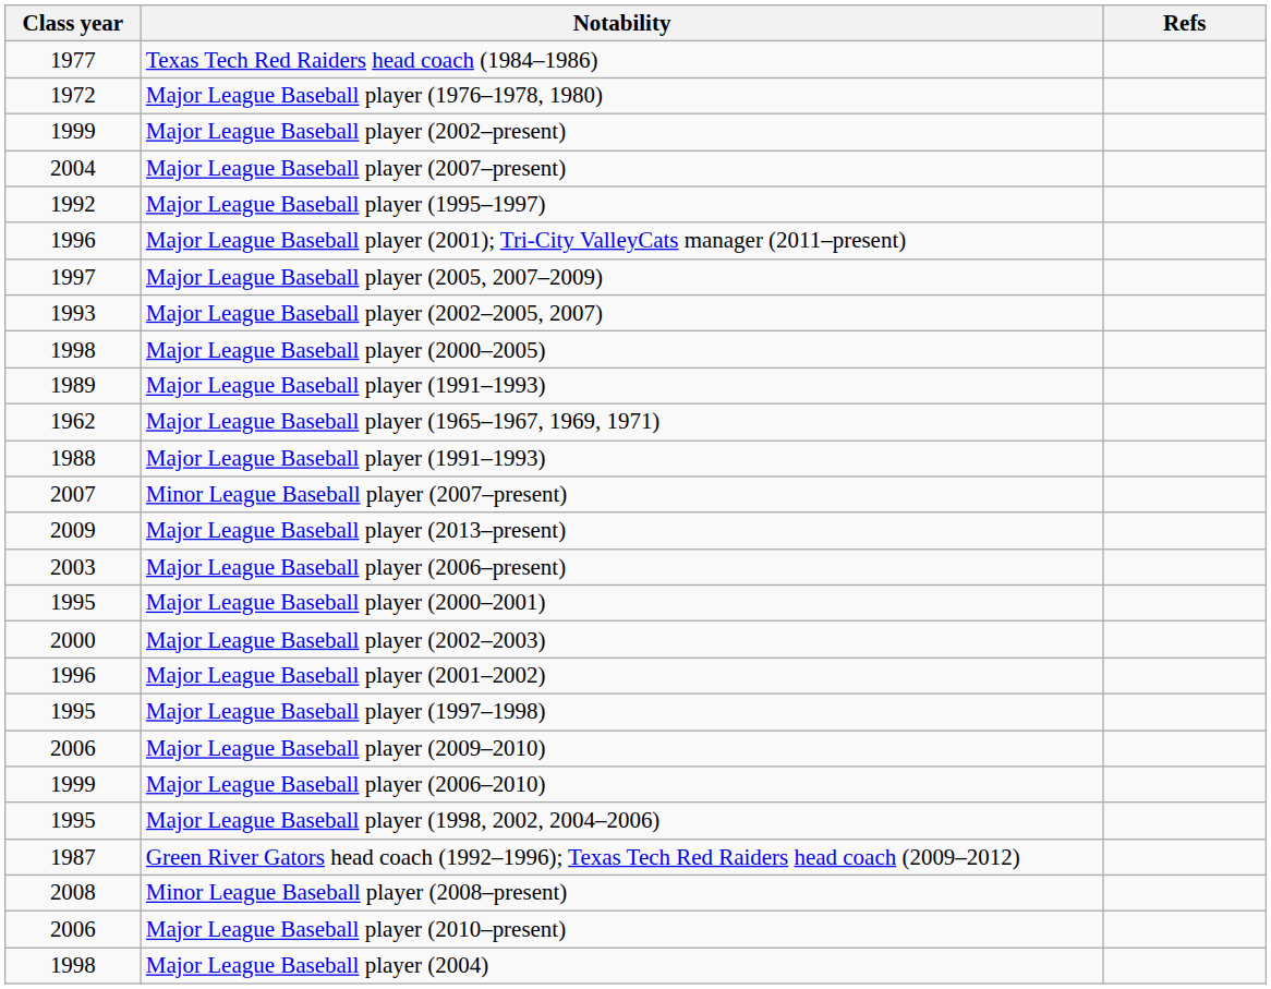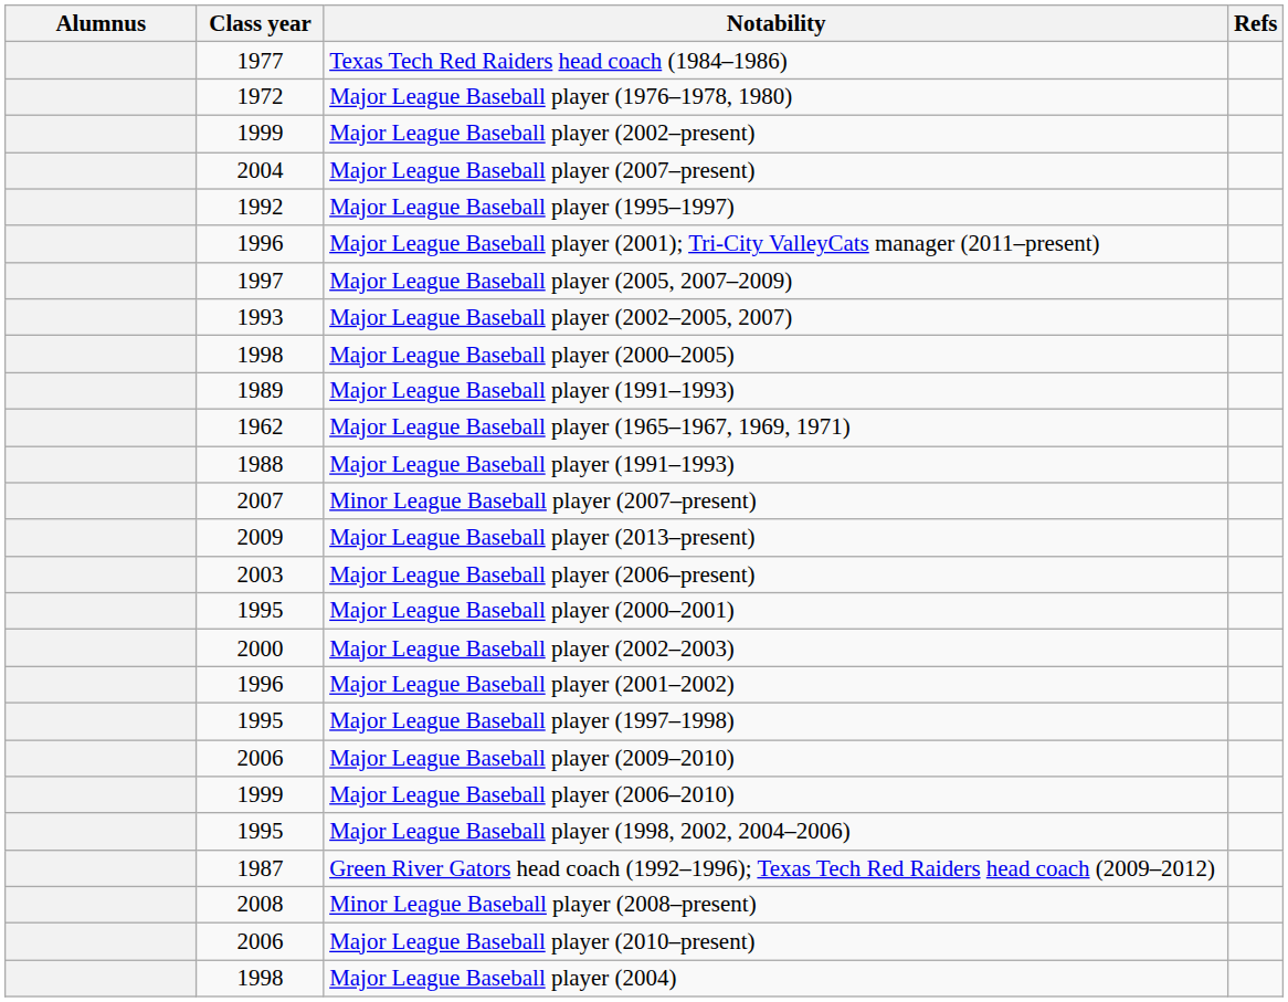 <table class="wikitable plainrowheaders sortable" width=100%>
 <tr valign="top">
+<th scope="col" width="15%">Alumnus</th>
 <th scope="col" width="10%">Class year</th>
 <th scope="col" width="71%" class="unsortable">Notability</th>
 <th scope="col" width="12%" class="unsortable">Refs</th>
 </tr>
 <tr valign="top">
+<th scope="row"></th>
 <td align="center">1977</td>
 <td><a href='#'>Texas Tech Red Raiders</a> <a href='#'>head coach</a> (1984–1986)</td>
 <td align="center"></td>
 </tr>
 <tr valign="top">
+<th scope="row"></th>
 <td align="center">1972</td>
 <td><a href='#'>Major League Baseball</a> player (1976–1978, 1980)</td>
 <td align="center"></td>
 </tr>
 <tr valign="top">
+<th scope="row"></th>
 <td align="center">1999</td>
 <td><a href='#'>Major League Baseball</a> player (2002–present)</td>
 <td align="center"></td>
 </tr>
 <tr valign="top">
+<th scope="row"></th>
 <td align="center">2004</td>
 <td><a href='#'>Major League Baseball</a> player (2007–present)</td>
 <td align="center"></td>
 </tr>
 <tr valign="top">
+<th scope="row"></th>
 <td align="center">1992</td>
 <td><a href='#'>Major League Baseball</a> player (1995–1997)</td>
 <td align="center"></td>
 </tr>
 <tr valign="top">
+<th scope="row"></th>
 <td align="center">1996</td>
 <td><a href='#'>Major League Baseball</a> player (2001); <a href='#'>Tri-City ValleyCats</a> manager (2011–present)</td>
 <td align="center"></td>
 </tr>
 <tr valign="top">
+<th scope="row"></th>
 <td align="center">1997</td>
 <td><a href='#'>Major League Baseball</a> player (2005, 2007–2009)</td>
 <td align="center"></td>
 </tr>
 <tr valign="top">
+<th scope="row"></th>
 <td align="center">1993</td>
 <td><a href='#'>Major League Baseball</a> player (2002–2005, 2007)</td>
 <td align="center"></td>
 </tr>
 <tr valign="top">
+<th scope="row"></th>
 <td align="center">1998</td>
 <td><a href='#'>Major League Baseball</a> player (2000–2005)</td>
 <td align="center"></td>
 </tr>
 <tr valign="top">
+<th scope="row"></th>
 <td align="center">1989</td>
 <td><a href='#'>Major League Baseball</a> player (1991–1993)</td>
 <td align="center"></td>
 </tr>
 <tr valign="top">
+<th scope="row"></th>
 <td align="center">1962</td>
 <td><a href='#'>Major League Baseball</a> player (1965–1967, 1969, 1971)</td>
 <td align="center"></td>
 </tr>
 <tr valign="top">
+<th scope="row"></th>
 <td align="center">1988</td>
 <td><a href='#'>Major League Baseball</a> player (1991–1993)</td>
 <td align="center"></td>
 </tr>
 <tr valign="top">
+<th scope="row"></th>
 <td align="center">2007</td>
 <td><a href='#'>Minor League Baseball</a> player (2007–present)</td>
 <td align="center"></td>
 </tr>
 <tr valign="top">
+<th scope="row"></th>
 <td align="center">2009</td>
 <td><a href='#'>Major League Baseball</a> player (2013–present)</td>
 <td align="center"></td>
 </tr>
 <tr valign="top">
+<th scope="row"></th>
 <td align="center">2003</td>
 <td><a href='#'>Major League Baseball</a> player (2006–present)</td>
 <td align="center"></td>
 </tr>
 <tr valign="top">
+<th scope="row"></th>
 <td align="center">1995</td>
 <td><a href='#'>Major League Baseball</a> player (2000–2001)</td>
 <td align="center"></td>
 </tr>
 <tr valign="top">
+<th scope="row"></th>
 <td align="center">2000</td>
 <td><a href='#'>Major League Baseball</a> player (2002–2003)</td>
 <td align="center"></td>
 </tr>
 <tr valign="top">
+<th scope="row"></th>
 <td align="center">1996</td>
 <td><a href='#'>Major League Baseball</a> player (2001–2002)</td>
 <td align="center"></td>
 </tr>
 <tr valign="top">
+<th scope="row"></th>
 <td align="center">1995</td>
 <td><a href='#'>Major League Baseball</a> player (1997–1998)</td>
 <td align="center"></td>
 </tr>
 <tr valign="top">
+<th scope="row"></th>
 <td align="center">2006</td>
 <td><a href='#'>Major League Baseball</a> player (2009–2010)</td>
 <td align="center"></td>
 </tr>
 <tr valign="top">
+<th scope="row"></th>
 <td align="center">1999</td>
 <td><a href='#'>Major League Baseball</a> player (2006–2010)</td>
 <td align="center"></td>
 </tr>
 <tr valign="top">
+<th scope="row"></th>
 <td align="center">1995</td>
 <td><a href='#'>Major League Baseball</a> player (1998, 2002, 2004–2006)</td>
 <td align="center"></td>
 </tr>
 <tr valign="top">
+<th scope="row"></th>
 <td align="center">1987</td>
 <td><a href='#'>Green River Gators</a> head coach (1992–1996); <a href='#'>Texas Tech Red Raiders</a> <a href='#'>head coach</a> (2009–2012)</td>
 <td align="center"></td>
 </tr>
 <tr valign="top">
+<th scope="row"></th>
 <td align="center">2008</td>
 <td><a href='#'>Minor League Baseball</a> player (2008–present)</td>
 <td align="center"></td>
 </tr>
 <tr valign="top">
+<th scope="row"></th>
 <td align="center">2006</td>
 <td><a href='#'>Major League Baseball</a> player (2010–present)</td>
 <td align="center"></td>
 </tr>
 <tr valign="top">
+<th scope="row"></th>
 <td align="center">1998</td>
 <td><a href='#'>Major League Baseball</a> player (2004)</td>
 <td align="center"></td>
 </tr>
 </table>
